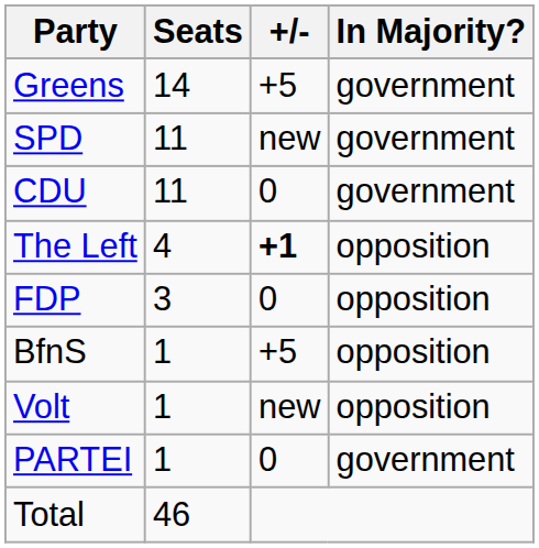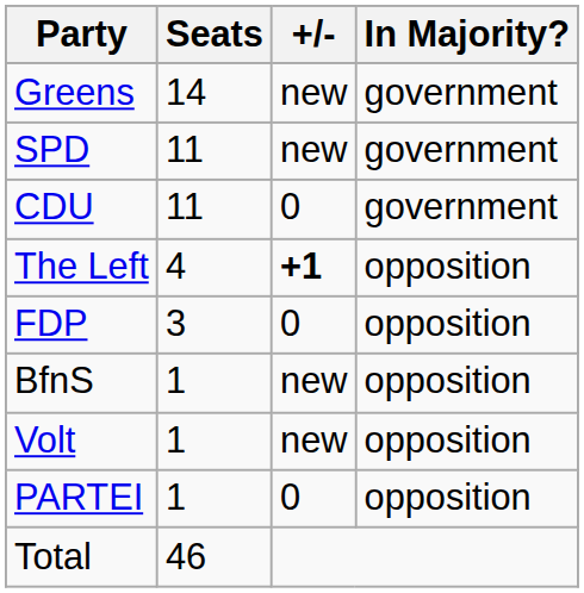 <table class="wikitable floatright">
 <tr>
 <th>Party</th>
 <th>Seats</th>
 <th>+/-</th>
 <th>In Majority?</th>
 </tr>
 <tr>
 <td> <a href='#'>Greens</a></td>
 <td>14</td>
-<td>+5</td>
+<td>new</td>
 <td>government</td>
 </tr>
 <tr>
 <td> <a href='#'>SPD</a></td>
 <td>11</td>
 <td>new</td>
 <td>government</td>
 </tr>
 <tr>
 <td> <a href='#'>CDU</a></td>
 <td>11</td>
 <td>0 </td>
 <td>government</td>
 </tr>
 <tr>
 <td> <a href='#'>The Left</a></td>
 <td>4</td>
 <td><strong>+1</strong></td>
 <td>opposition</td>
 </tr>
 <tr>
 <td><a href='#'> FDP</a></td>
 <td>3</td>
 <td>0 </td>
 <td>opposition</td>
 </tr>
 <tr>
 <td> BfnS</td>
 <td>1</td>
-<td>+5</td>
+<td>new</td>
 <td>opposition</td>
 </tr>
 <tr>
 <td><a href='#'> Volt</a></td>
 <td>1</td>
 <td>new</td>
 <td>opposition</td>
 </tr>
 <tr>
 <td><a href='#'>PARTEI</a></td>
 <td>1</td>
 <td>0 </td>
-<td>government</td>
+<td>opposition</td>
 </tr>
 <tr>
 <td>Total</td>
 <td>46</td>
 </tr>
 </table>
